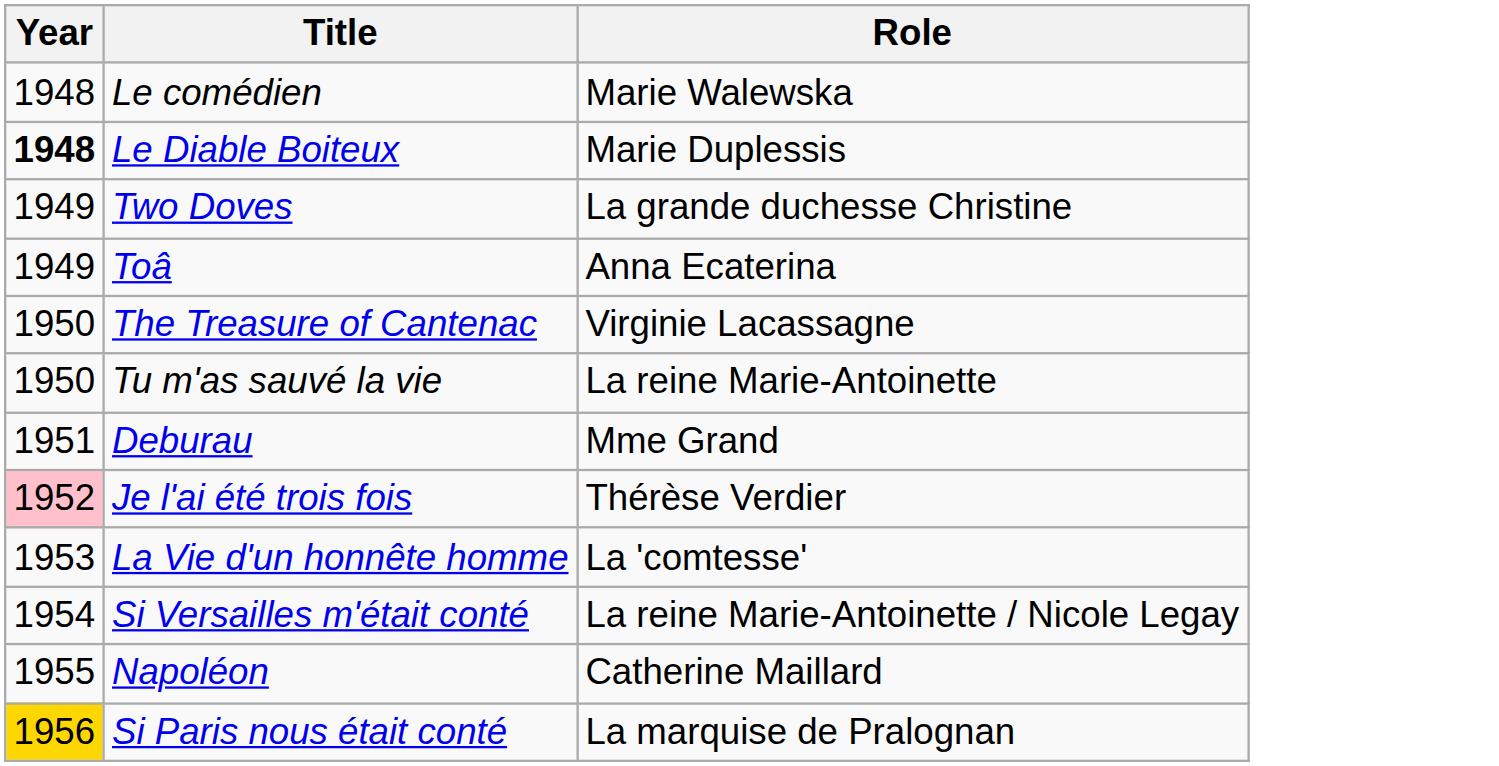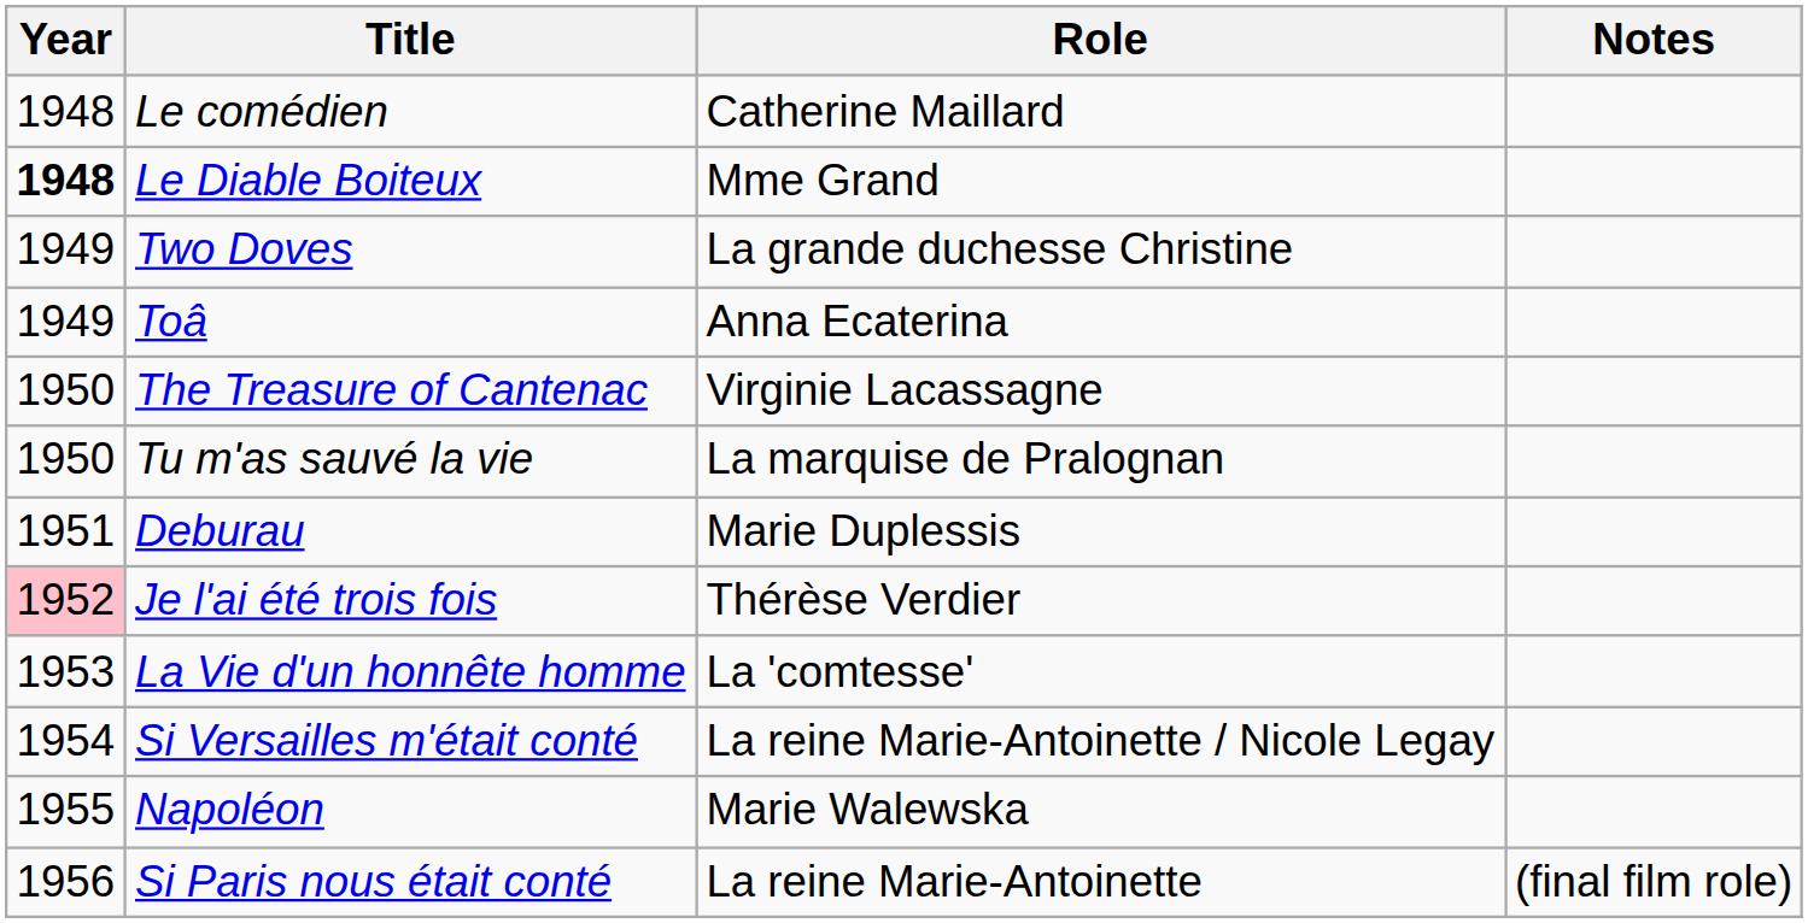 <table class="wikitable">
 <tr>
 <th>Year</th>
 <th>Title</th>
 <th>Role</th>
+<th>Notes</th>
 </tr>
 <tr>
 <td>1948</td>
 <td><em>Le comédien</em></td>
-<td>Marie Walewska</td>
+<td>Catherine Maillard</td>
+<td></td>
 </tr>
 <tr>
 <td><strong>1948</strong></td>
 <td><em><a href='#'>Le Diable Boiteux</a></em></td>
-<td>Marie Duplessis</td>
+<td>Mme Grand</td>
+<td></td>
 </tr>
 <tr>
 <td>1949</td>
 <td><em><a href='#'>Two Doves</a></em></td>
 <td>La grande duchesse Christine</td>
+<td></td>
 </tr>
 <tr>
 <td>1949</td>
 <td><em><a href='#'>Toâ</a></em></td>
 <td>Anna Ecaterina</td>
+<td></td>
 </tr>
 <tr>
 <td>1950</td>
 <td><em><a href='#'>The Treasure of Cantenac</a></em></td>
 <td>Virginie Lacassagne</td>
+<td></td>
 </tr>
 <tr>
 <td>1950</td>
 <td><em>Tu m'as sauvé la vie</em></td>
-<td>La reine Marie-Antoinette</td>
+<td>La marquise de Pralognan</td>
+<td></td>
 </tr>
 <tr>
 <td>1951</td>
 <td><em><a href='#'>Deburau</a></em></td>
-<td>Mme Grand</td>
+<td>Marie Duplessis</td>
+<td></td>
 </tr>
 <tr>
 <td style="background: pink;">1952</td>
 <td><em><a href='#'>Je l'ai été trois fois</a></em></td>
 <td>Thérèse Verdier</td>
+<td></td>
 </tr>
 <tr>
 <td>1953</td>
 <td><em><a href='#'>La Vie d'un honnête homme</a></em></td>
 <td>La 'comtesse'</td>
+<td></td>
 </tr>
 <tr>
 <td>1954</td>
 <td><em><a href='#'>Si Versailles m'était conté</a></em></td>
 <td>La reine Marie-Antoinette / Nicole Legay</td>
+<td></td>
 </tr>
 <tr>
 <td>1955</td>
 <td><em><a href='#'>Napoléon</a></em></td>
-<td>Catherine Maillard</td>
+<td>Marie Walewska</td>
+<td></td>
 </tr>
 <tr>
-<td style="background: gold;">1956</td>
+<td>1956</td>
 <td><em><a href='#'>Si Paris nous était conté</a></em></td>
-<td>La marquise de Pralognan</td>
+<td>La reine Marie-Antoinette</td>
+<td>(final film role)</td>
 </tr>
 </table>
